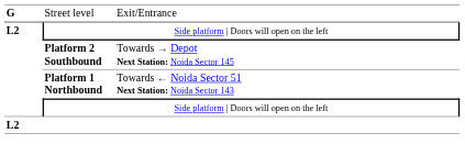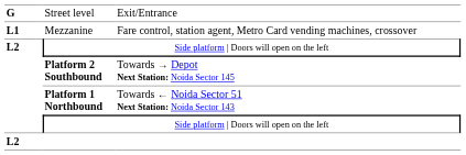 <table table border=0 cellspacing=0 cellpadding=3>
 <tr>
 <td style="border-bottom:solid 1px gray;border-top:solid 1px gray;" width=50 valign=top><strong>G</strong></td>
 <td style="border-top:solid 1px gray;border-bottom:solid 1px gray;" width=100 valign=top>Street level</td>
 <td style="border-top:solid 1px gray;border-bottom:solid 1px gray;" width=500 valign=top>Exit/Entrance</td>
+</tr>
+<tr>
+<td valign=top><strong>L1</strong></td>
+<td valign=top>Mezzanine</td>
+<td valign=top>Fare control, station agent, Metro Card vending machines, crossover<br></td>
 </tr>
 <tr>
 <td style="border-top:solid 1px gray;border-bottom:solid 1px gray;" width=50 rowspan=4 valign=top><strong>L2</strong></td>
 <td style="border-top:solid 1px gray;border-right:solid 2px black;border-left:solid 2px black;border-bottom:solid 2px black;text-align:center;" colspan=2><small><a href='#'>Side platform</a> | Doors will open on the left </small></td>
 </tr>
 <tr>
 <td style="border-bottom:solid 1px gray;" width=100><span><strong>Platform 2</strong><br><strong>Southbound</strong></span></td>
 <td style="border-bottom:solid 1px gray;" width=500>Towards → <a href='#'>Depot</a><br><small><strong>Next Station:</strong> <a href='#'>Noida Sector 145</a></small></td>
 </tr>
 <tr>
 <td><span><strong>Platform 1</strong><br><strong>Northbound</strong></span></td>
 <td>Towards ← <a href='#'>Noida Sector 51</a><br><small><strong>Next Station:</strong> <a href='#'>Noida Sector 143</a></small></td>
 </tr>
 <tr>
 <td style="border-top:solid 2px black;border-right:solid 2px black;border-left:solid 2px black;border-bottom:solid 1px gray;" colspan=2  align=center><small><a href='#'>Side platform</a> | Doors will open on the left </small></td>
 </tr>
 <tr>
 <td style="border-bottom:solid 1px gray;" width=50 rowspan=2 valign=top><strong>L2</strong></td>
 <td style="border-bottom:solid 1px gray;" width=100></td>
 <td style="border-bottom:solid 1px gray;" width=500></td>
 </tr>
 <tr>
 </tr>
 </table>
